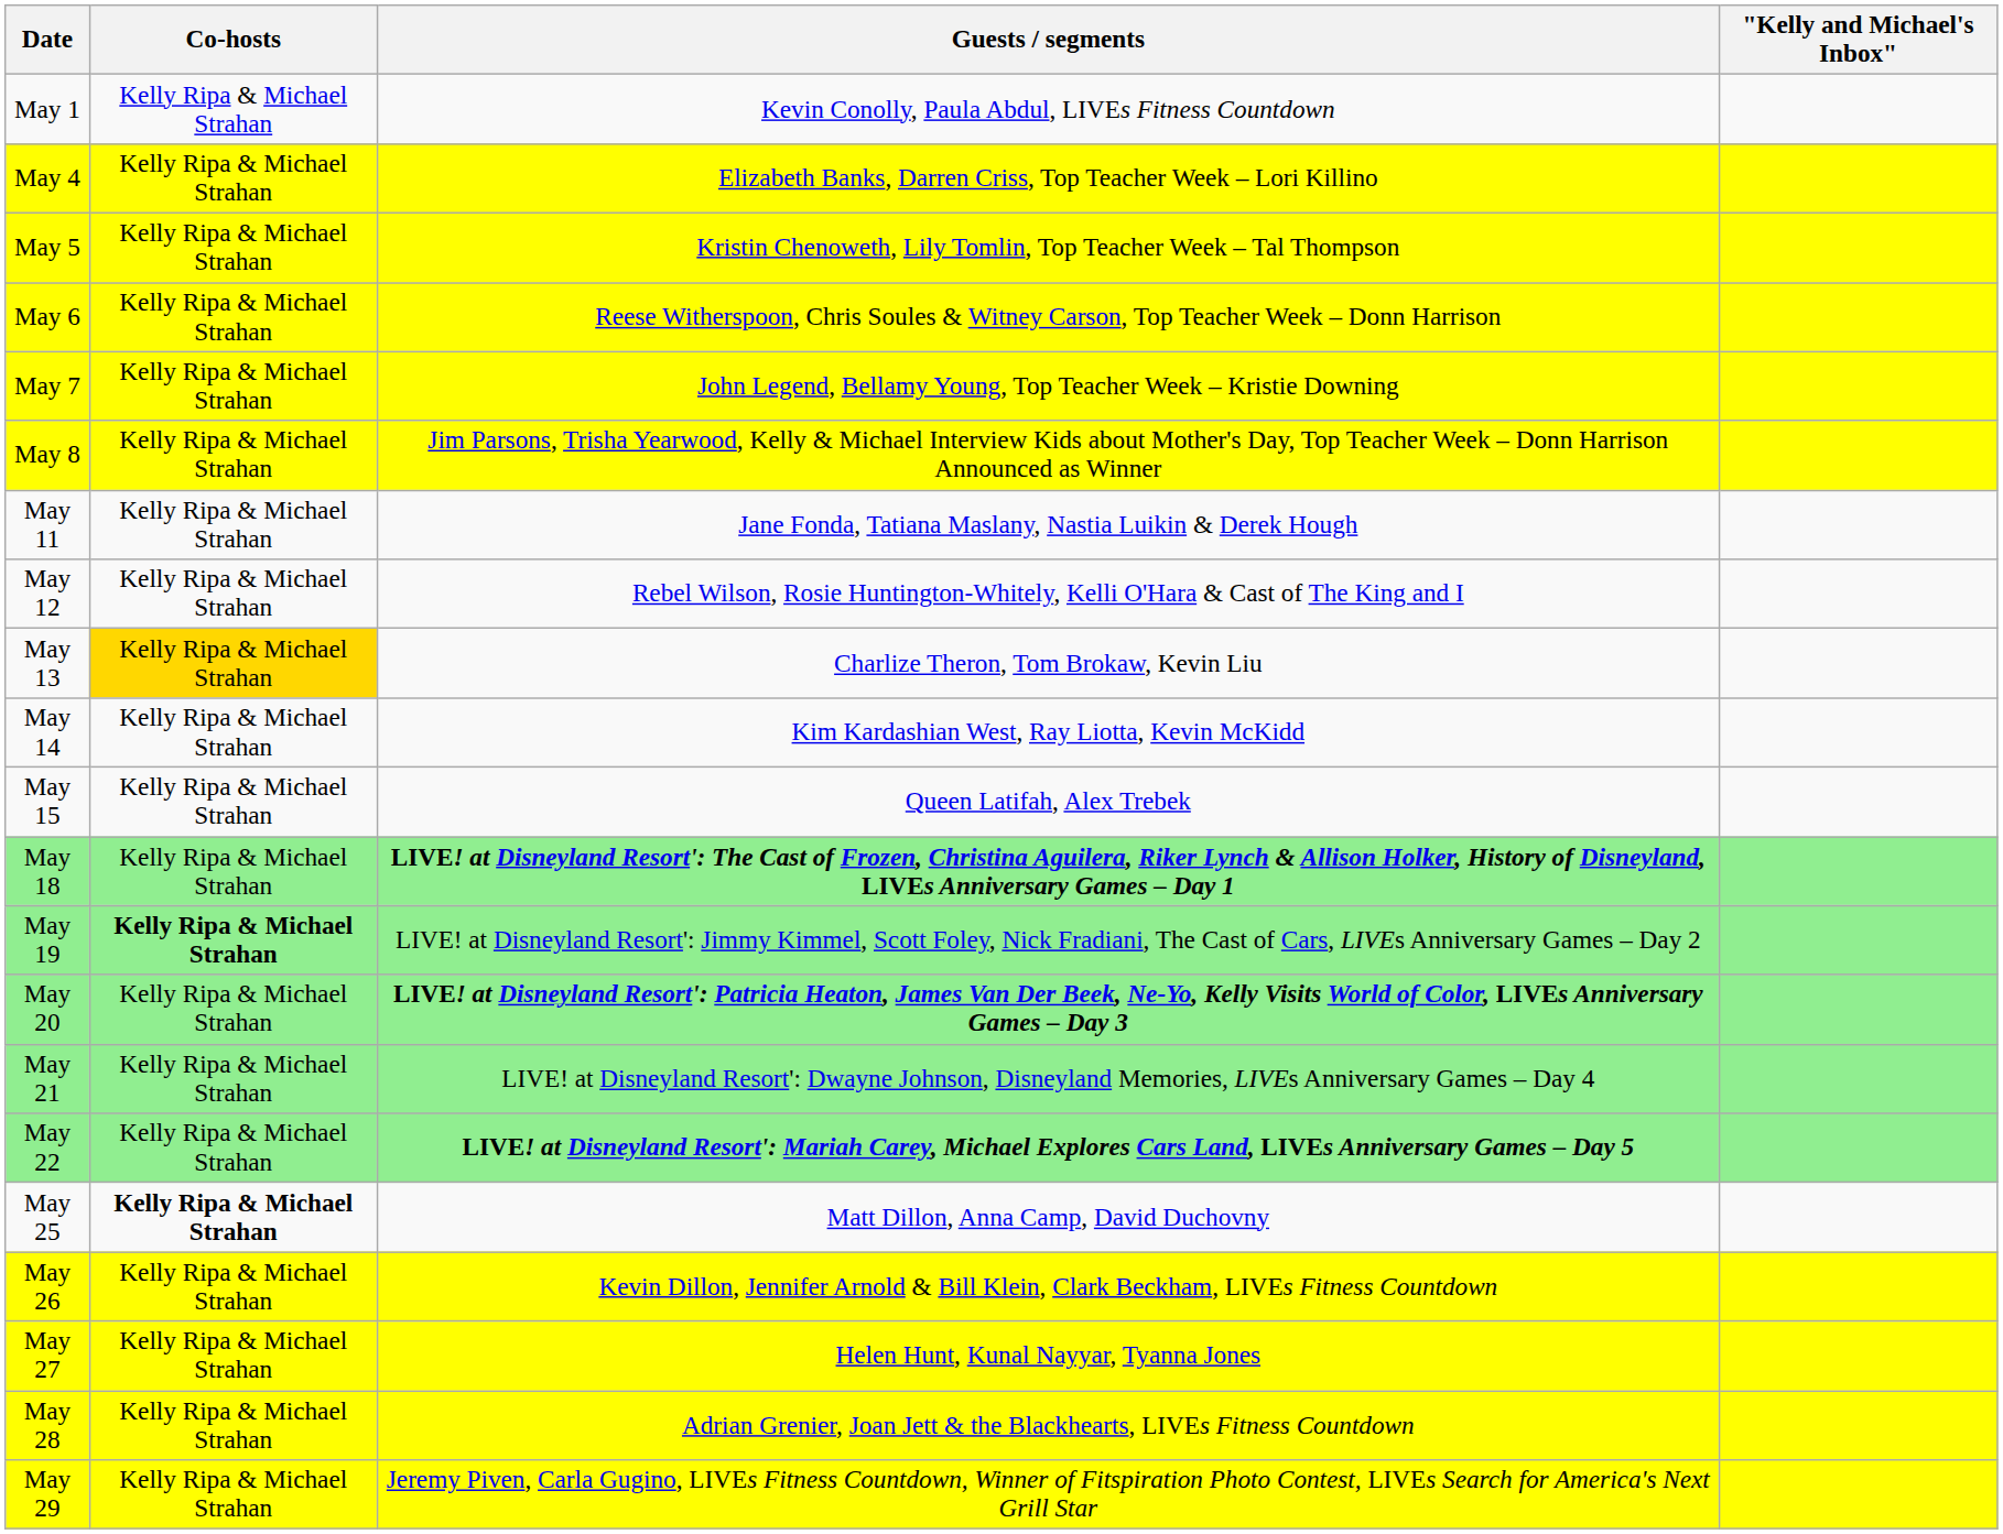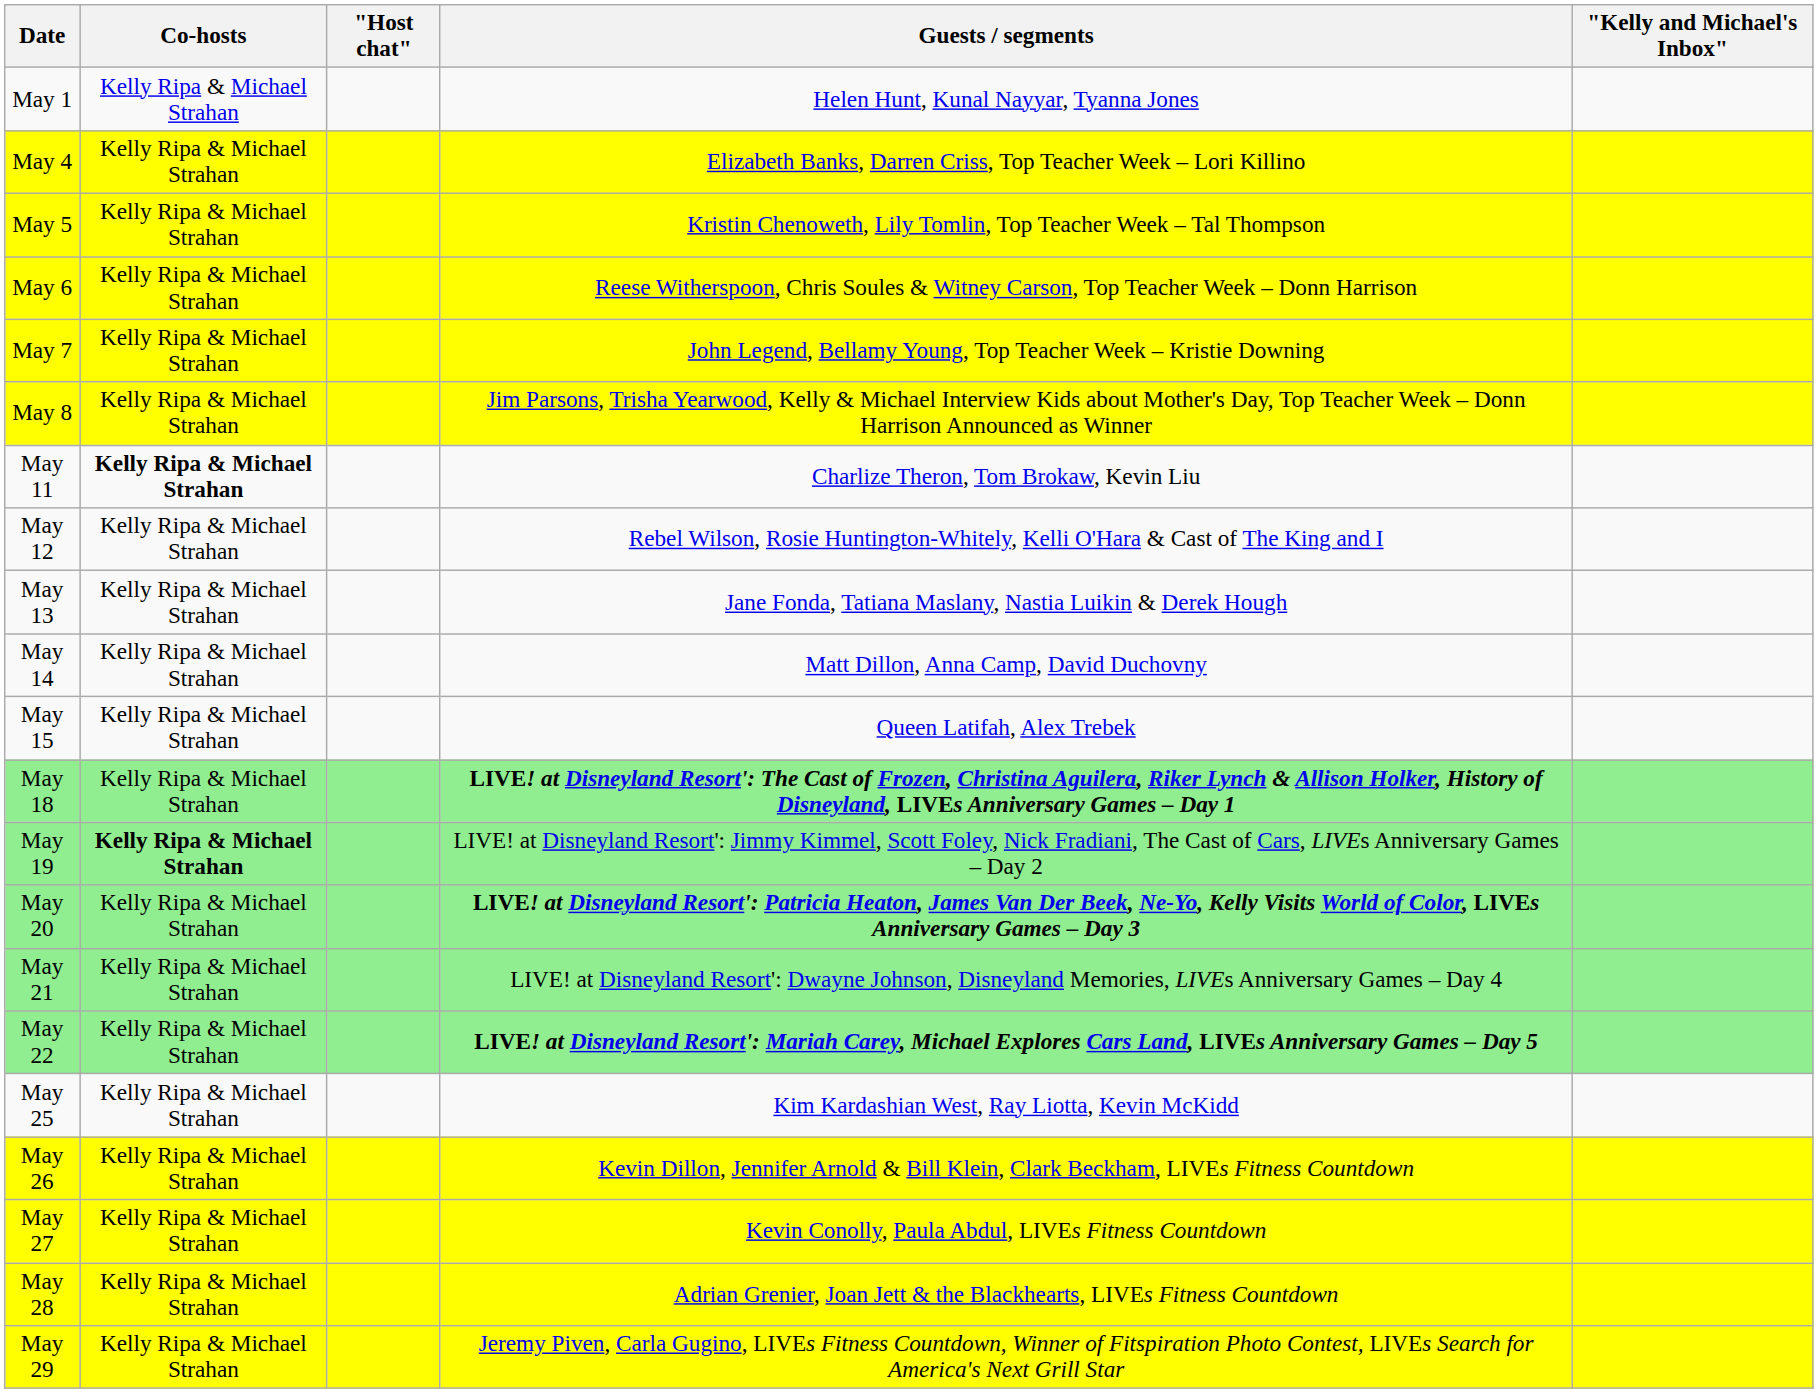 <table class="wikitable sortable" style="text-align:center;">
 <tr>
 <th>Date</th>
 <th>Co-hosts</th>
+<th>"Host chat"</th>
 <th>Guests / segments</th>
 <th>"Kelly and Michael's Inbox"</th>
 </tr>
 <tr>
 <td>May 1</td>
 <td><a href='#'>Kelly Ripa</a> & <a href='#'>Michael Strahan</a></td>
-<td><a href='#'>Kevin Conolly</a>, <a href='#'>Paula Abdul</a>, </em>LIVE<em>s Fitness Countdown</td>
+<td></td>
+<td><a href='#'>Helen Hunt</a>, <a href='#'>Kunal Nayyar</a>, <a href='#'>Tyanna Jones</a></td>
 <td></td>
 </tr>
 <tr style="background:yellow;">
 <td>May 4</td>
 <td>Kelly Ripa & Michael Strahan</td>
+<td></td>
 <td><a href='#'>Elizabeth Banks</a>, <a href='#'>Darren Criss</a>, Top Teacher Week – Lori Killino</td>
 <td></td>
 </tr>
 <tr style="background:yellow;">
 <td>May 5</td>
 <td>Kelly Ripa & Michael Strahan</td>
+<td></td>
 <td><a href='#'>Kristin Chenoweth</a>, <a href='#'>Lily Tomlin</a>, Top Teacher Week – Tal Thompson</td>
 <td></td>
 </tr>
 <tr style="background:yellow;">
 <td>May 6</td>
 <td>Kelly Ripa & Michael Strahan</td>
+<td></td>
 <td><a href='#'>Reese Witherspoon</a>, Chris Soules & <a href='#'>Witney Carson</a>, Top Teacher Week – Donn Harrison</td>
 <td></td>
 </tr>
 <tr style="background:yellow;">
 <td>May 7</td>
 <td>Kelly Ripa & Michael Strahan</td>
+<td></td>
 <td><a href='#'>John Legend</a>, <a href='#'>Bellamy Young</a>, Top Teacher Week – Kristie Downing</td>
 <td></td>
 </tr>
 <tr style="background:yellow;">
 <td>May 8</td>
 <td>Kelly Ripa & Michael Strahan</td>
+<td></td>
 <td><a href='#'>Jim Parsons</a>, <a href='#'>Trisha Yearwood</a>, Kelly & Michael Interview Kids about Mother's Day, Top Teacher Week – Donn Harrison Announced as Winner</td>
 <td></td>
 </tr>
 <tr>
 <td>May 11</td>
-<td>Kelly Ripa & Michael Strahan</td>
-<td><a href='#'>Jane Fonda</a>, <a href='#'>Tatiana Maslany</a>, <a href='#'>Nastia Luikin</a> & <a href='#'>Derek Hough</a></td>
+<td><strong>Kelly Ripa & Michael Strahan</strong></td>
+<td></td>
+<td><a href='#'>Charlize Theron</a>, <a href='#'>Tom Brokaw</a>, Kevin Liu</td>
 <td></td>
 </tr>
 <tr>
 <td>May 12</td>
 <td>Kelly Ripa & Michael Strahan</td>
+<td></td>
 <td><a href='#'>Rebel Wilson</a>, <a href='#'>Rosie Huntington-Whitely</a>, <a href='#'>Kelli O'Hara</a> & Cast of <a href='#'>The King and I</a></td>
 <td></td>
 </tr>
 <tr>
 <td>May 13</td>
-<td style="background: gold;">Kelly Ripa & Michael Strahan</td>
-<td><a href='#'>Charlize Theron</a>, <a href='#'>Tom Brokaw</a>, Kevin Liu</td>
+<td>Kelly Ripa & Michael Strahan</td>
+<td></td>
+<td><a href='#'>Jane Fonda</a>, <a href='#'>Tatiana Maslany</a>, <a href='#'>Nastia Luikin</a> & <a href='#'>Derek Hough</a></td>
 <td></td>
 </tr>
 <tr>
 <td>May 14</td>
 <td>Kelly Ripa & Michael Strahan</td>
-<td><a href='#'>Kim Kardashian West</a>, <a href='#'>Ray Liotta</a>, <a href='#'>Kevin McKidd</a></td>
+<td></td>
+<td><a href='#'>Matt Dillon</a>, <a href='#'>Anna Camp</a>, <a href='#'>David Duchovny</a></td>
 <td></td>
 </tr>
 <tr>
 <td>May 15</td>
 <td>Kelly Ripa & Michael Strahan</td>
+<td></td>
 <td><a href='#'>Queen Latifah</a>, <a href='#'>Alex Trebek</a></td>
 <td></td>
 </tr>
 <tr style="background:lightgreen;">
 <td>May 18</td>
 <td>Kelly Ripa & Michael Strahan</td>
+<td></td>
 <td><strong>LIVE<em>! at <a href='#'>Disneyland Resort</a>': The Cast of <a href='#'>Frozen</a>, <a href='#'>Christina Aguilera</a>, <a href='#'>Riker Lynch</a> & <a href='#'>Allison Holker</a>, History of <a href='#'>Disneyland</a>, </em>LIVE<em>s Anniversary Games – Day 1</td>
 <td></td>
 </tr>
 <tr style="background:lightgreen;">
 <td>May 19</td>
 <td><strong>Kelly Ripa & Michael Strahan</strong></td>
+<td></td>
 <td></strong>LIVE</em>! at <a href='#'>Disneyland Resort</a>': <a href='#'>Jimmy Kimmel</a>, <a href='#'>Scott Foley</a>, <a href='#'>Nick Fradiani</a>, The Cast of <a href='#'>Cars</a>, <em>LIVE</em>s Anniversary Games – Day 2</td>
 <td></td>
 </tr>
 <tr style="background:lightgreen;">
 <td>May 20</td>
 <td>Kelly Ripa & Michael Strahan</td>
+<td></td>
 <td><strong>LIVE<em>! at <a href='#'>Disneyland Resort</a>': <a href='#'>Patricia Heaton</a>, <a href='#'>James Van Der Beek</a>, <a href='#'>Ne-Yo</a>, Kelly Visits <a href='#'>World of Color</a>, </em>LIVE<em>s Anniversary Games – Day 3</td>
 <td></td>
 </tr>
 <tr style="background:lightgreen;">
 <td>May 21</td>
 <td>Kelly Ripa & Michael Strahan</td>
+<td></td>
 <td></strong>LIVE</em>! at <a href='#'>Disneyland Resort</a>': <a href='#'>Dwayne Johnson</a>, <a href='#'>Disneyland</a> Memories, <em>LIVE</em>s Anniversary Games – Day 4</td>
 <td></td>
 </tr>
 <tr style="background:lightgreen;">
 <td>May 22</td>
 <td>Kelly Ripa & Michael Strahan</td>
+<td></td>
 <td><strong>LIVE<em>! at <a href='#'>Disneyland Resort</a>': <a href='#'>Mariah Carey</a>, Michael Explores <a href='#'>Cars Land</a>, </em>LIVE<em>s Anniversary Games – Day 5</td>
 <td></td>
 </tr>
 <tr>
 <td>May 25</td>
-<td><strong>Kelly Ripa & Michael Strahan</strong></td>
-<td><a href='#'>Matt Dillon</a>, <a href='#'>Anna Camp</a>, <a href='#'>David Duchovny</a></td>
+<td>Kelly Ripa & Michael Strahan</td>
+<td></td>
+<td><a href='#'>Kim Kardashian West</a>, <a href='#'>Ray Liotta</a>, <a href='#'>Kevin McKidd</a></td>
 <td></td>
 </tr>
 <tr style="background:yellow;">
 <td>May 26</td>
 <td>Kelly Ripa & Michael Strahan</td>
+<td></td>
 <td><a href='#'>Kevin Dillon</a>, <a href='#'>Jennifer Arnold</a> & <a href='#'>Bill Klein</a>, <a href='#'>Clark Beckham</a>, </em>LIVE<em>s Fitness Countdown</td>
 <td></td>
 </tr>
 <tr style="background:yellow;">
 <td>May 27</td>
 <td>Kelly Ripa & Michael Strahan</td>
-<td><a href='#'>Helen Hunt</a>, <a href='#'>Kunal Nayyar</a>, <a href='#'>Tyanna Jones</a></td>
+<td></td>
+<td><a href='#'>Kevin Conolly</a>, <a href='#'>Paula Abdul</a>, </em>LIVE<em>s Fitness Countdown</td>
 <td></td>
 </tr>
 <tr style="background:yellow;">
 <td>May 28</td>
 <td>Kelly Ripa & Michael Strahan</td>
+<td></td>
 <td><a href='#'>Adrian Grenier</a>, <a href='#'>Joan Jett & the Blackhearts</a>, </em>LIVE<em>s Fitness Countdown</td>
 <td></td>
 </tr>
 <tr style="background:yellow;">
 <td>May 29</td>
 <td>Kelly Ripa & Michael Strahan</td>
+<td></td>
 <td><a href='#'>Jeremy Piven</a>, <a href='#'>Carla Gugino</a>, </em>LIVE<em>s Fitness Countdown, Winner of Fitspiration Photo Contest, </em>LIVE<em>s Search for America's Next Grill Star</td>
 <td></td>
 </tr>
 </table>
